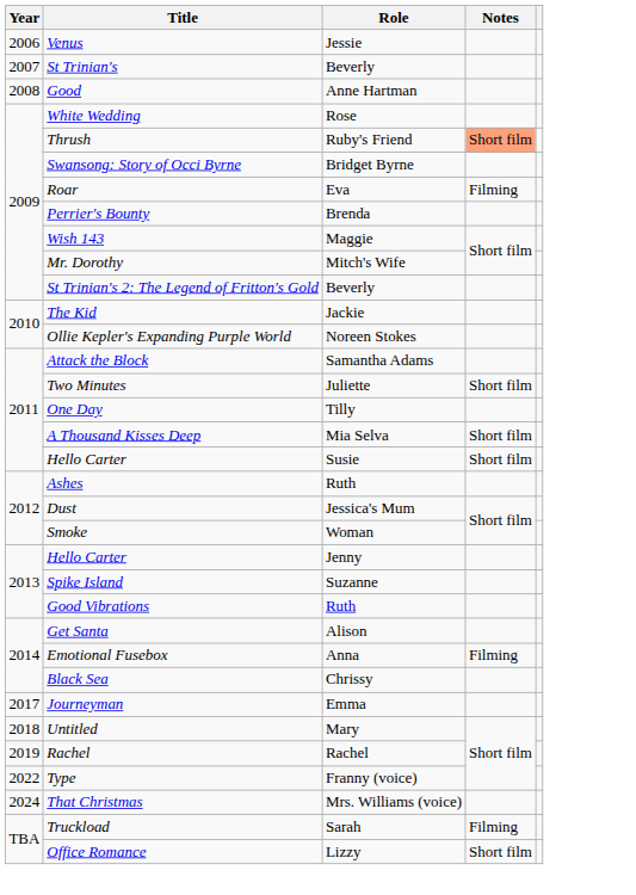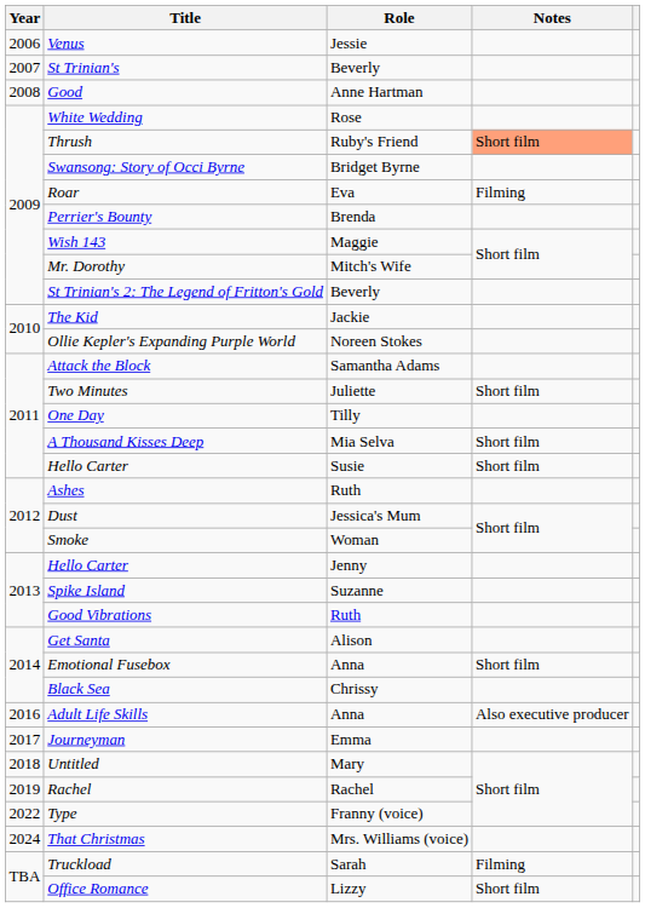 <table class="wikitable sortable">
 <tr>
 <th>Year</th>
 <th>Title</th>
 <th>Role</th>
 <th class="unsortable">Notes</th>
 <th class="unsortable"></th>
 </tr>
 <tr>
 <td>2006</td>
 <td><em><a href='#'>Venus</a></em></td>
 <td>Jessie</td>
 <td></td>
 <td style = "text-align: center;"></td>
 </tr>
 <tr>
 <td>2007</td>
 <td><em><a href='#'>St Trinian's</a></em></td>
 <td>Beverly</td>
 <td></td>
 <td style = "text-align: center;"></td>
 </tr>
 <tr>
 <td>2008</td>
 <td><em><a href='#'>Good</a></em></td>
 <td>Anne Hartman</td>
 <td></td>
 <td style = "text-align: center;"></td>
 </tr>
 <tr>
 <td rowspan="8">2009</td>
 <td><em><a href='#'>White Wedding</a></em></td>
 <td>Rose</td>
 <td></td>
 <td style = "text-align: center;"></td>
 </tr>
 <tr>
 <td><em>Thrush</em></td>
 <td>Ruby's Friend</td>
 <td style="background: lightsalmon;">Short film</td>
 <td></td>
 </tr>
 <tr>
 <td><em><a href='#'>Swansong: Story of Occi Byrne</a></em></td>
 <td>Bridget Byrne</td>
 <td></td>
 <td style = "text-align: center;"></td>
 </tr>
 <tr>
 <td><em>Roar</em></td>
 <td>Eva</td>
 <td>Filming</td>
 <td style = "text-align: center;"></td>
 </tr>
 <tr>
 <td><em><a href='#'>Perrier's Bounty</a></em></td>
 <td>Brenda</td>
 <td></td>
 <td style = "text-align: center;"></td>
 </tr>
 <tr>
 <td><em><a href='#'>Wish 143</a></em></td>
 <td>Maggie</td>
 <td rowspan="2">Short film</td>
 <td style = "text-align: center;"></td>
 </tr>
 <tr>
 <td><em>Mr. Dorothy</em></td>
 <td>Mitch's Wife</td>
 <td></td>
 </tr>
 <tr>
 <td><em><a href='#'>St Trinian's 2: The Legend of Fritton's Gold</a></em></td>
 <td>Beverly</td>
 <td></td>
 <td style = "text-align: center;"></td>
 </tr>
 <tr>
 <td rowspan="2">2010</td>
 <td><em><a href='#'>The Kid</a></em></td>
 <td>Jackie</td>
 <td></td>
 <td style = "text-align: center;"></td>
 </tr>
 <tr>
 <td><em>Ollie Kepler's Expanding Purple World</em></td>
 <td>Noreen Stokes</td>
 <td></td>
 <td style = "text-align: center;"></td>
 </tr>
 <tr>
 <td rowspan="5">2011</td>
 <td><em><a href='#'>Attack the Block</a></em></td>
 <td>Samantha Adams</td>
 <td></td>
 <td style = "text-align: center;"></td>
 </tr>
 <tr>
 <td><em>Two Minutes</em></td>
 <td>Juliette</td>
 <td>Short film</td>
 <td style = "text-align: center;"></td>
 </tr>
 <tr>
 <td><em><a href='#'>One Day</a></em></td>
 <td>Tilly</td>
 <td></td>
 <td style = "text-align: center;"></td>
 </tr>
 <tr>
 <td><em><a href='#'>A Thousand Kisses Deep</a></em></td>
 <td>Mia Selva</td>
 <td>Short film</td>
 <td style = "text-align: center;"></td>
 </tr>
 <tr>
 <td><em>Hello Carter</em></td>
 <td>Susie</td>
 <td>Short film</td>
 <td style = "text-align: center;"></td>
 </tr>
 <tr>
 <td rowspan="3">2012</td>
 <td><em><a href='#'>Ashes</a></em></td>
 <td>Ruth</td>
 <td></td>
 <td style = "text-align: center;"></td>
 </tr>
 <tr>
 <td><em>Dust</em></td>
 <td>Jessica's Mum</td>
 <td rowspan="2">Short film</td>
 <td style = "text-align: center;"></td>
 </tr>
 <tr>
 <td><em>Smoke</em></td>
 <td>Woman</td>
 <td style = "text-align: center;"></td>
 </tr>
 <tr>
 <td rowspan="3">2013</td>
 <td><em><a href='#'>Hello Carter</a></em></td>
 <td>Jenny</td>
 <td></td>
 <td style = "text-align: center;"></td>
 </tr>
 <tr>
 <td><em><a href='#'>Spike Island</a></em></td>
 <td>Suzanne</td>
 <td></td>
 <td style = "text-align: center;"></td>
 </tr>
 <tr>
 <td><em><a href='#'>Good Vibrations</a></em></td>
 <td><a href='#'>Ruth</a></td>
 <td></td>
 <td style = "text-align: center;"></td>
 </tr>
 <tr>
 <td rowspan="3">2014</td>
 <td><em><a href='#'>Get Santa</a></em></td>
 <td>Alison</td>
 <td></td>
 <td style = "text-align: center;"></td>
 </tr>
 <tr>
 <td><em>Emotional Fusebox</em></td>
 <td>Anna</td>
-<td>Filming</td>
+<td>Short film</td>
 <td style = "text-align: center;"></td>
 </tr>
 <tr>
 <td><em><a href='#'>Black Sea</a></em></td>
 <td>Chrissy</td>
 <td></td>
+<td style = "text-align: center;"></td>
+</tr>
+<tr>
+<td>2016</td>
+<td><em><a href='#'>Adult Life Skills</a></em></td>
+<td>Anna</td>
+<td>Also executive producer</td>
 <td style = "text-align: center;"></td>
 </tr>
 <tr>
 <td>2017</td>
 <td><em><a href='#'>Journeyman</a></em></td>
 <td>Emma</td>
 <td></td>
 <td style = "text-align: center;"></td>
 </tr>
 <tr>
 <td>2018</td>
 <td><em>Untitled</em></td>
 <td>Mary</td>
 <td rowspan="3">Short film</td>
 <td style = "text-align: center;"></td>
 </tr>
 <tr>
 <td>2019</td>
 <td><em>Rachel</em></td>
 <td>Rachel</td>
 <td style = "text-align: center;"></td>
 </tr>
 <tr>
 <td>2022</td>
 <td><em>Type</em></td>
 <td>Franny (voice)</td>
 <td style = "text-align: center;"></td>
 </tr>
 <tr>
 <td>2024</td>
 <td><em><a href='#'>That Christmas</a></em></td>
 <td>Mrs. Williams (voice)</td>
 <td></td>
 <td></td>
 </tr>
 <tr>
 <td rowspan="2">TBA</td>
 <td><em>Truckload</em></td>
 <td>Sarah</td>
 <td>Filming</td>
 <td></td>
 </tr>
 <tr>
 <td><em><a href='#'>Office Romance</a></em></td>
 <td>Lizzy</td>
 <td>Short film</td>
 <td></td>
 </tr>
 </table>
